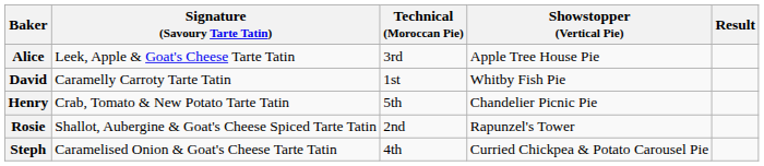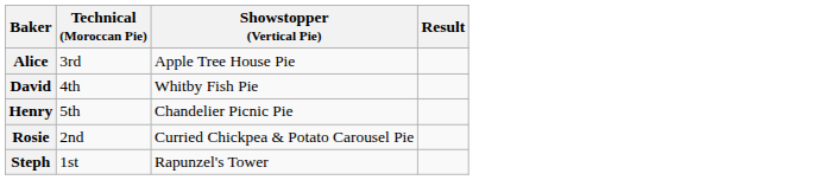 <table class="wikitable sortable col3center sticky-header">
 <tr>
 <th scope="col">Baker</th>
-<th scope="col" class="unsortable">Signature<br><small>(Savoury <a href='#'>Tarte Tatin</a>)</small></th>
 <th scope="col">Technical<br><small>(Moroccan Pie)</small></th>
 <th scope="col" class="unsortable">Showstopper<br><small>(Vertical Pie)</small></th>
 <th scope="col">Result</th>
 </tr>
 <tr>
 <th scope="row">Alice</th>
-<td>Leek, Apple & <a href='#'>Goat's Cheese</a> Tarte Tatin</td>
 <td>3rd</td>
 <td>Apple Tree House Pie</td>
 <td></td>
 </tr>
 <tr>
 <th scope="row">David</th>
-<td>Caramelly Carroty Tarte Tatin</td>
-<td>1st</td>
+<td>4th</td>
 <td>Whitby Fish Pie</td>
 <td></td>
 </tr>
 <tr>
 <th scope="row">Henry</th>
-<td>Crab, Tomato & New Potato Tarte Tatin</td>
 <td>5th</td>
 <td>Chandelier Picnic Pie</td>
 <td></td>
 </tr>
 <tr>
 <th scope="row">Rosie</th>
-<td>Shallot, Aubergine & Goat's Cheese Spiced Tarte Tatin</td>
 <td>2nd</td>
-<td>Rapunzel's Tower</td>
+<td>Curried Chickpea & Potato Carousel Pie</td>
 <td></td>
 </tr>
 <tr>
 <th scope="row">Steph</th>
-<td>Caramelised Onion & Goat's Cheese Tarte Tatin</td>
-<td>4th</td>
-<td>Curried Chickpea & Potato Carousel Pie</td>
+<td>1st</td>
+<td>Rapunzel's Tower</td>
 <td></td>
 </tr>
 </table>
